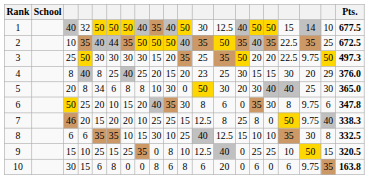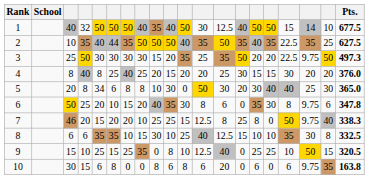 <table class=wikitable style="text-align:center;">
 <tr>
 <th>Rank</th>
 <th>School</th>
 <th></th>
 <th></th>
 <th></th>
 <th></th>
 <th></th>
 <th></th>
 <th></th>
 <th></th>
 <th></th>
 <th></th>
 <th></th>
 <th></th>
 <th></th>
 <th></th>
 <th></th>
 <th></th>
 <th></th>
 <th width=40px>Pts.</th>
 </tr>
 <tr>
 <td>1</td>
 <td align=left></td>
 <td bgcolor=silver>40</td>
 <td>32</td>
 <td bgcolor=gold>50</td>
 <td bgcolor=gold>50</td>
 <td bgcolor=gold>50</td>
 <td bgcolor=silver>40</td>
 <td bgcolor=#cc9966>35</td>
 <td bgcolor=silver>40</td>
 <td bgcolor=gold>50</td>
 <td>30</td>
 <td>12.5</td>
 <td bgcolor=silver>40</td>
 <td bgcolor=gold>50</td>
 <td bgcolor=gold>50</td>
 <td>15</td>
 <td bgcolor=silver>14</td>
 <td>10</td>
 <td><strong>677.5</strong></td>
 </tr>
 <tr>
 <td>2</td>
 <td align=left></td>
 <td>10</td>
 <td bgcolor=#cc9966>35</td>
 <td bgcolor=silver>40</td>
 <td bgcolor=silver>44</td>
 <td bgcolor=#cc9966>35</td>
 <td bgcolor=gold>50</td>
 <td bgcolor=gold>50</td>
 <td bgcolor=gold>50</td>
 <td bgcolor=silver>40</td>
 <td bgcolor=#cc9966>35</td>
 <td bgcolor=gold>50</td>
 <td bgcolor=#cc9966>35</td>
 <td bgcolor=silver>40</td>
 <td bgcolor=#cc9966>35</td>
 <td>22.5</td>
 <td bgcolor=#cc9966>35</td>
 <td>25</td>
-<td><strong>672.5</strong></td>
+<td><strong>627.5</strong></td>
 </tr>
 <tr>
 <td>3</td>
 <td align=left></td>
 <td>25</td>
 <td bgcolor=gold>50</td>
 <td>30</td>
 <td>30</td>
 <td>30</td>
 <td>30</td>
 <td>15</td>
 <td>20</td>
 <td bgcolor=#cc9966>35</td>
 <td>25</td>
 <td bgcolor=#cc9966>35</td>
 <td bgcolor=gold>50</td>
 <td>20</td>
 <td>20</td>
 <td>22.5</td>
 <td>9.75</td>
 <td bgcolor=gold>50</td>
 <td><strong>497.3</strong></td>
 </tr>
 <tr>
 <td>4</td>
 <td align=left></td>
 <td>8</td>
 <td bgcolor=silver>40</td>
 <td>8</td>
 <td>25</td>
 <td bgcolor=silver>40</td>
 <td>25</td>
 <td>20</td>
 <td>15</td>
 <td>20</td>
-<td>23</td>
+<td>20</td>
 <td>25</td>
 <td>30</td>
 <td>15</td>
 <td>15</td>
 <td>30</td>
 <td>20</td>
-<td>29</td>
+<td>20</td>
 <td><strong>376.0</strong></td>
 </tr>
 <tr>
 <td>5</td>
 <td align=left></td>
 <td>20</td>
 <td>8</td>
 <td>34</td>
 <td>6</td>
 <td>8</td>
 <td>8</td>
 <td>10</td>
 <td>30</td>
 <td>0</td>
 <td bgcolor=gold>50</td>
 <td>30</td>
 <td>20</td>
 <td>30</td>
 <td bgcolor=silver>40</td>
 <td bgcolor=silver>40</td>
 <td>25</td>
 <td>30</td>
 <td><strong>365.0</strong></td>
 </tr>
 <tr>
 <td>6</td>
 <td align=left></td>
 <td bgcolor=gold>50</td>
 <td>25</td>
 <td>20</td>
 <td>10</td>
 <td>15</td>
 <td>20</td>
 <td bgcolor=silver>40</td>
 <td bgcolor=#cc9966>35</td>
 <td>30</td>
 <td>8</td>
 <td>6</td>
 <td>0</td>
 <td bgcolor=#cc9966>35</td>
 <td>30</td>
 <td>8</td>
 <td>9.75</td>
 <td>6</td>
 <td><strong>347.8</strong></td>
 </tr>
 <tr>
 <td>7</td>
 <td align=left></td>
 <td bgcolor=#cc9966>46</td>
 <td>20</td>
 <td>15</td>
 <td>20</td>
 <td>20</td>
 <td>10</td>
 <td>25</td>
 <td>25</td>
 <td>15</td>
 <td>12.5</td>
 <td>8</td>
 <td>25</td>
 <td>8</td>
 <td>0</td>
 <td bgcolor=gold>50</td>
 <td>9.75</td>
 <td bgcolor=silver>40</td>
 <td><strong>338.3</strong></td>
 </tr>
 <tr>
 <td>8</td>
 <td align=left></td>
 <td>6</td>
 <td>6</td>
 <td bgcolor=#cc9966>35</td>
 <td bgcolor=#cc9966>35</td>
 <td>10</td>
 <td>15</td>
 <td>30</td>
 <td>10</td>
 <td>25</td>
 <td bgcolor=silver>40</td>
 <td>12.5</td>
 <td>15</td>
 <td>10</td>
 <td>10</td>
 <td bgcolor=#cc9966>35</td>
 <td>30</td>
 <td>8</td>
 <td><strong>332.5</strong></td>
 </tr>
 <tr>
 <td>9</td>
 <td align=left></td>
 <td>15</td>
 <td>10</td>
 <td>25</td>
 <td>15</td>
 <td>25</td>
 <td bgcolor=#cc9966>35</td>
 <td>0</td>
 <td>8</td>
 <td>10</td>
 <td>12.5</td>
 <td bgcolor=silver>40</td>
 <td>0</td>
 <td>25</td>
 <td>25</td>
 <td>10</td>
 <td bgcolor=gold>50</td>
 <td>15</td>
 <td><strong>320.5</strong></td>
 </tr>
 <tr>
 <td>10</td>
 <td align=left></td>
 <td>30</td>
 <td>15</td>
 <td>6</td>
 <td>8</td>
 <td>0</td>
 <td>0</td>
 <td>8</td>
 <td>6</td>
 <td>8</td>
 <td>6</td>
 <td>20</td>
 <td>0</td>
 <td>6</td>
 <td>0</td>
 <td>6</td>
 <td>9.75</td>
 <td bgcolor=#cc9966>35</td>
 <td><strong>163.8</strong></td>
 </tr>
 </table>
